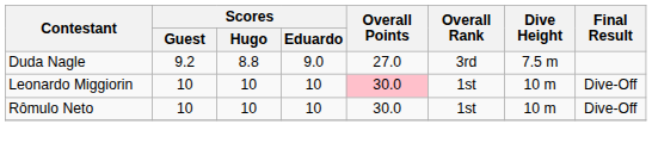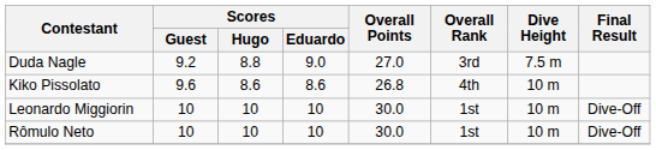 <table class="wikitable" style="text-align:center; width:80%;">
 <tr>
 <th style="width:23%;" rowspan="2">Contestant</th>
 <th colspan="3">Scores</th>
 <th rowspan="2">Overall Points</th>
 <th rowspan="2">Overall Rank</th>
 <th rowspan="2">Dive Height</th>
 <th rowspan="2">Final Result</th>
 </tr>
 <tr>
 <th style="width:10%;">Guest</th>
 <th style="width:10%;">Hugo</th>
 <th style="width:10%;">Eduardo</th>
 </tr>
 <tr>
 <td align="left">Duda Nagle</td>
 <td>9.2</td>
 <td>8.8</td>
 <td>9.0</td>
 <td>27.0</td>
 <td>3rd</td>
 <td>7.5 m</td>
 <td></td>
 </tr>
 <tr>
+<td align="left">Kiko Pissolato</td>
+<td>9.6</td>
+<td>8.6</td>
+<td>8.6</td>
+<td>26.8</td>
+<td>4th</td>
+<td>10 m</td>
+<td></td>
+</tr>
+<tr>
 <td align="left">Leonardo Miggiorin</td>
 <td>10</td>
 <td>10</td>
 <td>10</td>
-<td style="background: pink;">30.0</td>
+<td>30.0</td>
 <td>1st</td>
 <td>10 m</td>
 <td>Dive-Off</td>
 </tr>
 <tr>
 <td align="left">Rômulo Neto</td>
 <td>10</td>
 <td>10</td>
 <td>10</td>
 <td>30.0</td>
 <td>1st</td>
 <td>10 m</td>
 <td>Dive-Off</td>
 </tr>
 <tr>
 </tr>
 </table>
